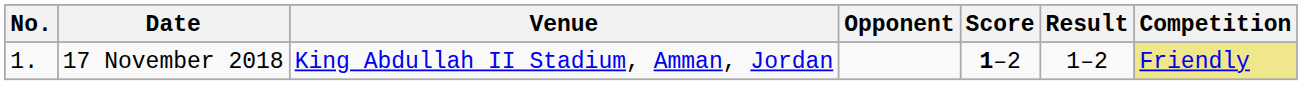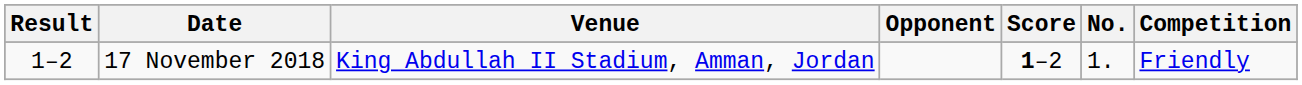 <table class="wikitable" style="font-size:100%;">
 <tr>
-<th>No.</th>
+<th>Result</th>
 <th>Date</th>
 <th>Venue</th>
 <th>Opponent</th>
 <th>Score</th>
-<th>Result</th>
+<th>No.</th>
 <th>Competition</th>
 </tr>
 <tr>
-<td>1.</td>
+<td align=center>1–2</td>
 <td>17 November 2018</td>
 <td><a href='#'>King Abdullah II Stadium</a>, <a href='#'>Amman</a>, <a href='#'>Jordan</a></td>
 <td></td>
 <td align=center><strong>1</strong>–2</td>
-<td align=center>1–2</td>
-<td style="background: khaki;"><a href='#'>Friendly</a></td>
+<td>1.</td>
+<td><a href='#'>Friendly</a></td>
 </tr>
 </table>
